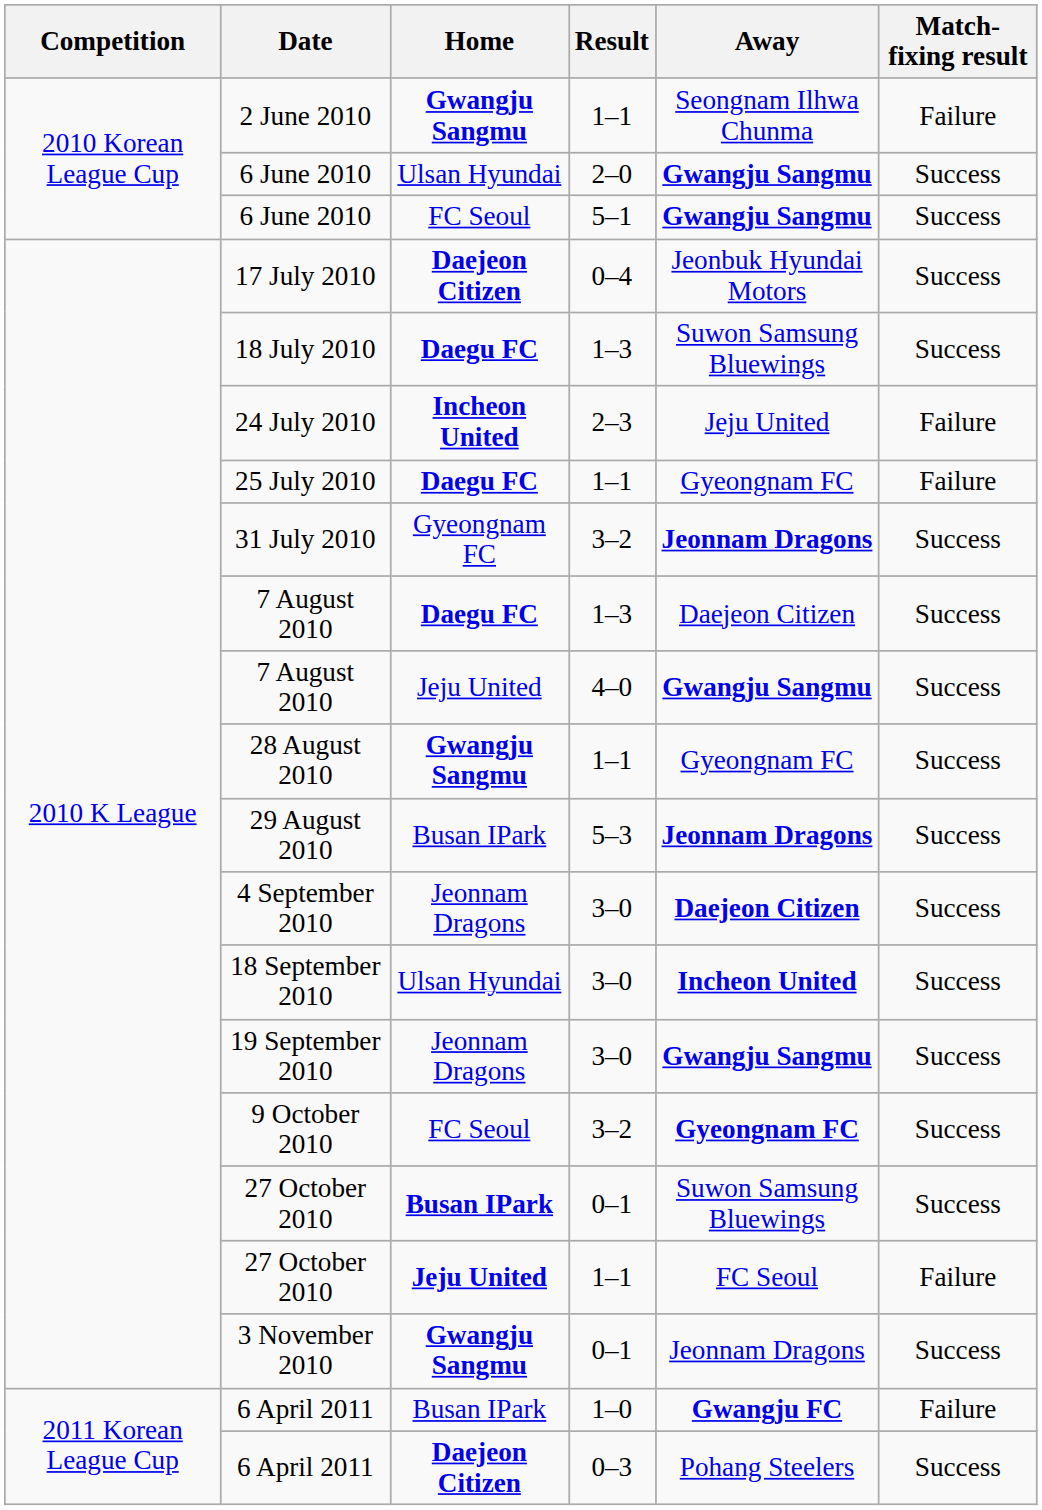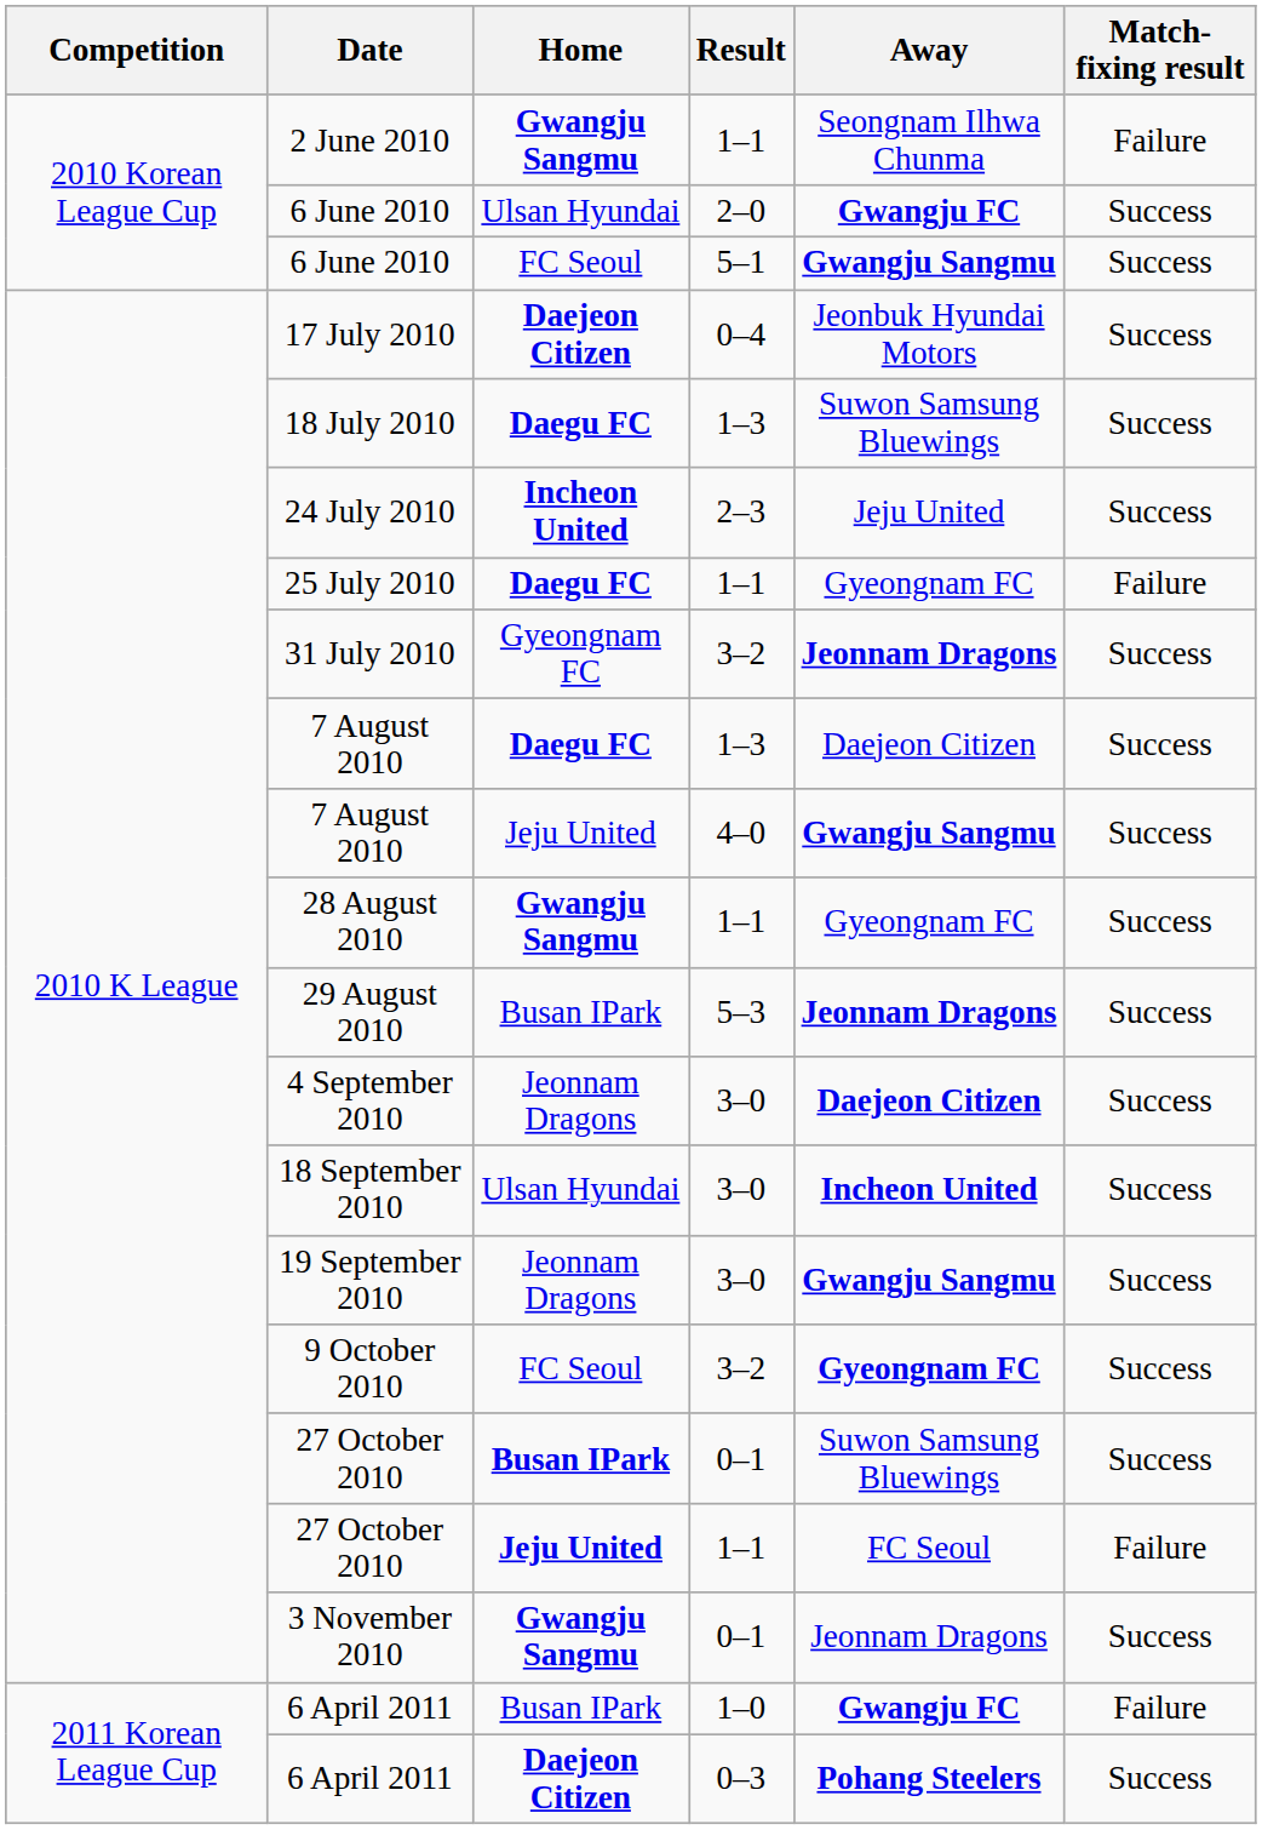 <table class="wikitable" style="text-align:center;">
 <tr>
 <th>Competition</th>
 <th>Date</th>
 <th>Home</th>
 <th>Result</th>
 <th>Away</th>
 <th>Match-fixing result</th>
 </tr>
 <tr>
 <td rowspan="3"><a href='#'>2010 Korean League Cup</a></td>
 <td>2 June 2010</td>
 <td><strong><a href='#'>Gwangju Sangmu</a></strong></td>
 <td>1–1</td>
 <td><a href='#'>Seongnam Ilhwa Chunma</a></td>
 <td>Failure</td>
 </tr>
 <tr>
 <td>6 June 2010</td>
 <td><a href='#'>Ulsan Hyundai</a></td>
 <td>2–0</td>
-<td><strong><a href='#'>Gwangju Sangmu</a></strong></td>
+<td><strong><a href='#'>Gwangju FC</a></strong></td>
 <td>Success</td>
 </tr>
 <tr>
 <td>6 June 2010</td>
 <td><a href='#'>FC Seoul</a></td>
 <td>5–1</td>
 <td><strong><a href='#'>Gwangju Sangmu</a></strong></td>
 <td>Success</td>
 </tr>
 <tr>
 <td rowspan="16"><a href='#'>2010 K League</a></td>
 <td>17 July 2010</td>
 <td><strong><a href='#'>Daejeon Citizen</a></strong></td>
 <td>0–4</td>
 <td><a href='#'>Jeonbuk Hyundai Motors</a></td>
 <td>Success</td>
 </tr>
 <tr>
 <td>18 July 2010</td>
 <td><strong><a href='#'>Daegu FC</a></strong></td>
 <td>1–3</td>
 <td><a href='#'>Suwon Samsung Bluewings</a></td>
 <td>Success</td>
 </tr>
 <tr>
 <td>24 July 2010</td>
 <td><strong><a href='#'>Incheon United</a></strong></td>
 <td>2–3</td>
 <td><a href='#'>Jeju United</a></td>
-<td>Failure</td>
+<td>Success</td>
 </tr>
 <tr>
 <td>25 July 2010</td>
 <td><strong><a href='#'>Daegu FC</a></strong></td>
 <td>1–1</td>
 <td><a href='#'>Gyeongnam FC</a></td>
 <td>Failure</td>
 </tr>
 <tr>
 <td>31 July 2010</td>
 <td><a href='#'>Gyeongnam FC</a></td>
 <td>3–2</td>
 <td><strong><a href='#'>Jeonnam Dragons</a></strong></td>
 <td>Success</td>
 </tr>
 <tr>
 <td>7 August 2010</td>
 <td><strong><a href='#'>Daegu FC</a></strong></td>
 <td>1–3</td>
 <td><a href='#'>Daejeon Citizen</a></td>
 <td>Success</td>
 </tr>
 <tr>
 <td>7 August 2010</td>
 <td><a href='#'>Jeju United</a></td>
 <td>4–0</td>
 <td><strong><a href='#'>Gwangju Sangmu</a></strong></td>
 <td>Success</td>
 </tr>
 <tr>
 <td>28 August 2010</td>
 <td><strong><a href='#'>Gwangju Sangmu</a></strong></td>
 <td>1–1</td>
 <td><a href='#'>Gyeongnam FC</a></td>
 <td>Success</td>
 </tr>
 <tr>
 <td>29 August 2010</td>
 <td><a href='#'>Busan IPark</a></td>
 <td>5–3</td>
 <td><strong><a href='#'>Jeonnam Dragons</a></strong></td>
 <td>Success</td>
 </tr>
 <tr>
 <td>4 September 2010</td>
 <td><a href='#'>Jeonnam Dragons</a></td>
 <td>3–0</td>
 <td><strong><a href='#'>Daejeon Citizen</a></strong></td>
 <td>Success</td>
 </tr>
 <tr>
 <td>18 September 2010</td>
 <td><a href='#'>Ulsan Hyundai</a></td>
 <td>3–0</td>
 <td><strong><a href='#'>Incheon United</a></strong></td>
 <td>Success</td>
 </tr>
 <tr>
 <td>19 September 2010</td>
 <td><a href='#'>Jeonnam Dragons</a></td>
 <td>3–0</td>
 <td><strong><a href='#'>Gwangju Sangmu</a></strong></td>
 <td>Success</td>
 </tr>
 <tr>
 <td>9 October 2010</td>
 <td><a href='#'>FC Seoul</a></td>
 <td>3–2</td>
 <td><strong><a href='#'>Gyeongnam FC</a></strong></td>
 <td>Success</td>
 </tr>
 <tr>
 <td>27 October 2010</td>
 <td><strong><a href='#'>Busan IPark</a></strong></td>
 <td>0–1</td>
 <td><a href='#'>Suwon Samsung Bluewings</a></td>
 <td>Success</td>
 </tr>
 <tr>
 <td>27 October 2010</td>
 <td><strong><a href='#'>Jeju United</a></strong></td>
 <td>1–1</td>
 <td><a href='#'>FC Seoul</a></td>
 <td>Failure</td>
 </tr>
 <tr>
 <td>3 November 2010</td>
 <td><strong><a href='#'>Gwangju Sangmu</a></strong></td>
 <td>0–1</td>
 <td><a href='#'>Jeonnam Dragons</a></td>
 <td>Success</td>
 </tr>
 <tr>
 <td rowspan="2"><a href='#'>2011 Korean League Cup</a></td>
 <td>6 April 2011</td>
 <td><a href='#'>Busan IPark</a></td>
 <td>1–0</td>
 <td><strong><a href='#'>Gwangju FC</a></strong></td>
 <td>Failure</td>
 </tr>
 <tr>
 <td>6 April 2011</td>
 <td><strong><a href='#'>Daejeon Citizen</a></strong></td>
 <td>0–3</td>
-<td><a href='#'>Pohang Steelers</a></td>
+<td><strong><a href='#'>Pohang Steelers</a></strong></td>
 <td>Success</td>
 </tr>
 </table>
